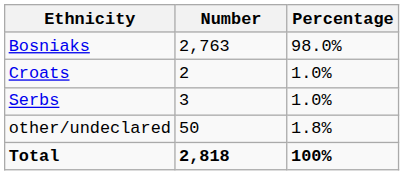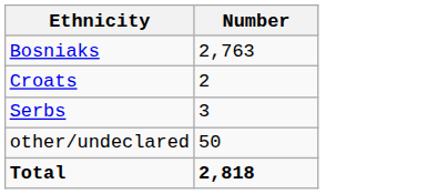 <table class="wikitable">
 <tr>
 <th width="100px">Ethnicity</th>
 <th width="80px">Number</th>
-<th width="80px">Percentage</th>
 </tr>
 <tr>
 <td><a href='#'>Bosniaks</a></td>
 <td>2,763</td>
-<td>98.0%</td>
 </tr>
 <tr>
 <td><a href='#'>Croats</a></td>
 <td>2</td>
-<td>1.0%</td>
 </tr>
 <tr>
 <td><a href='#'>Serbs</a></td>
 <td>3</td>
-<td>1.0%</td>
 </tr>
 <tr>
 <td>other/undeclared</td>
 <td>50</td>
-<td>1.8%</td>
 </tr>
 <tr>
 <td><strong>Total</strong></td>
 <td><strong>2,818</strong></td>
-<td><strong>100%</strong></td>
 </tr>
 </table>
